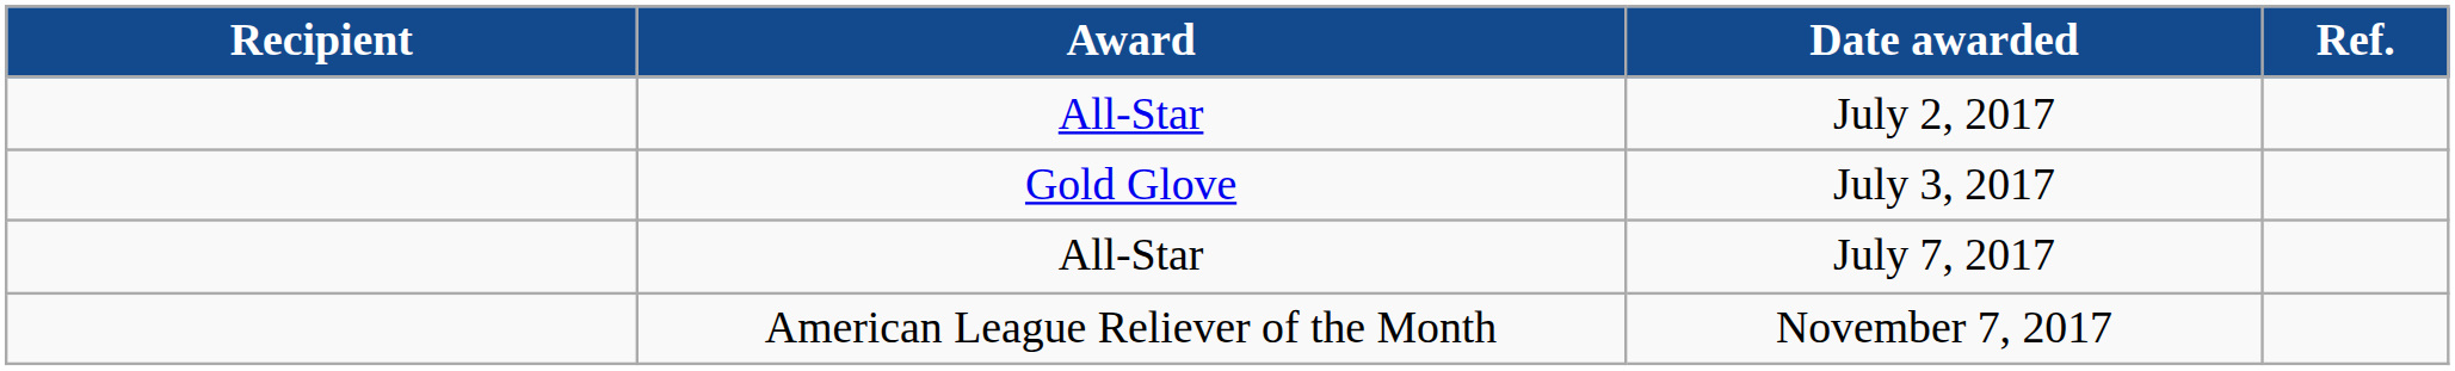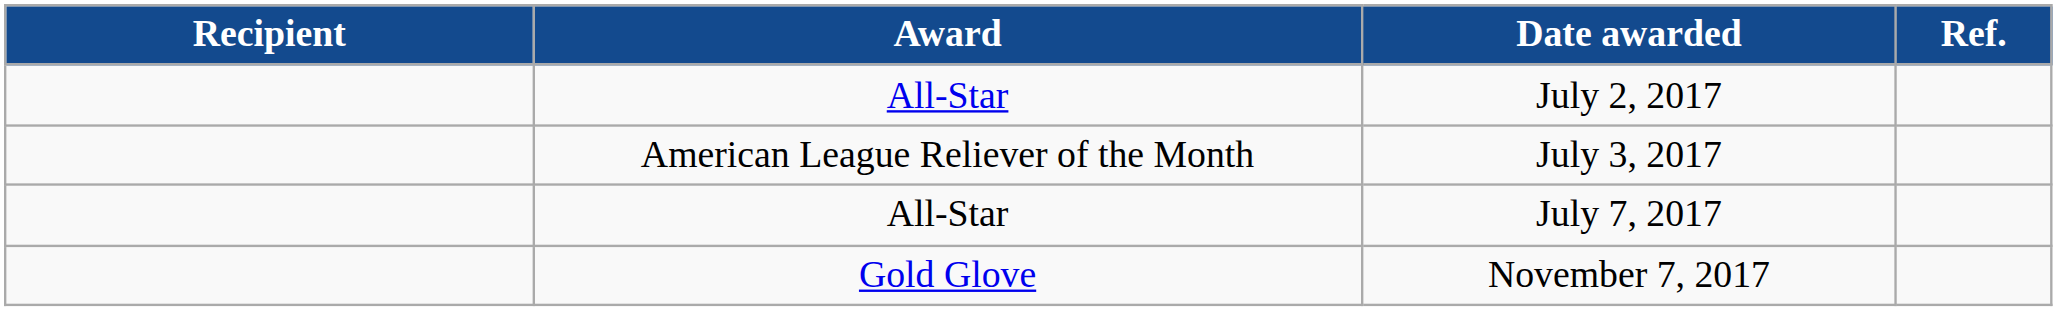 <table class="wikitable sortable collapsible" style="text-align:center">
 <tr>
 <th style="background:#134A8E; color:#FFF" width="5%">Recipient</th>
 <th style="background:#134A8E; color:#FFF" width="9%">Award</th>
 <th style="background:#134A8E; color:#FFF" width="5%">Date awarded</th>
 <th style="background:#134A8E; color:#FFF" width="1%" class="unsortable">Ref.</th>
 </tr>
 <tr>
 <td></td>
 <td><a href='#'>All-Star</a></td>
 <td>July 2, 2017</td>
 <td></td>
 </tr>
 <tr>
 <td></td>
-<td><a href='#'>Gold Glove</a></td>
+<td>American League Reliever of the Month</td>
 <td>July 3, 2017</td>
 <td></td>
 </tr>
 <tr>
 <td></td>
 <td>All-Star</td>
 <td>July 7, 2017</td>
 <td></td>
 </tr>
 <tr>
 <td></td>
-<td>American League Reliever of the Month</td>
+<td><a href='#'>Gold Glove</a></td>
 <td>November 7, 2017</td>
 <td></td>
 </tr>
 </table>
